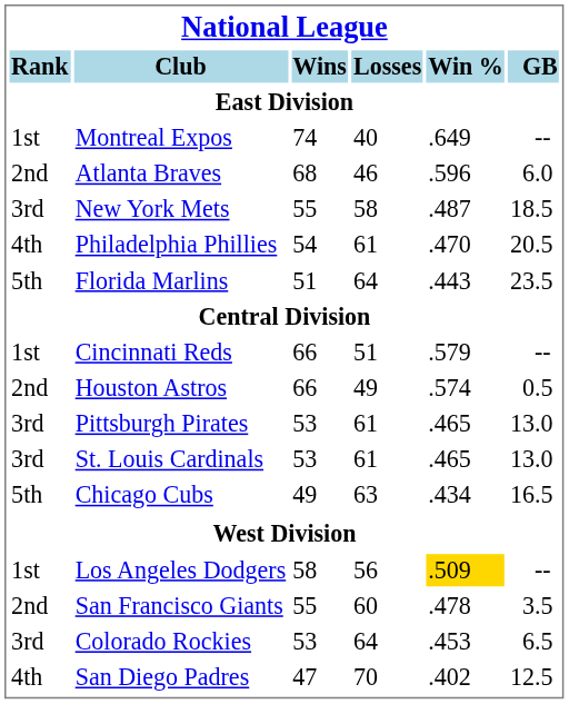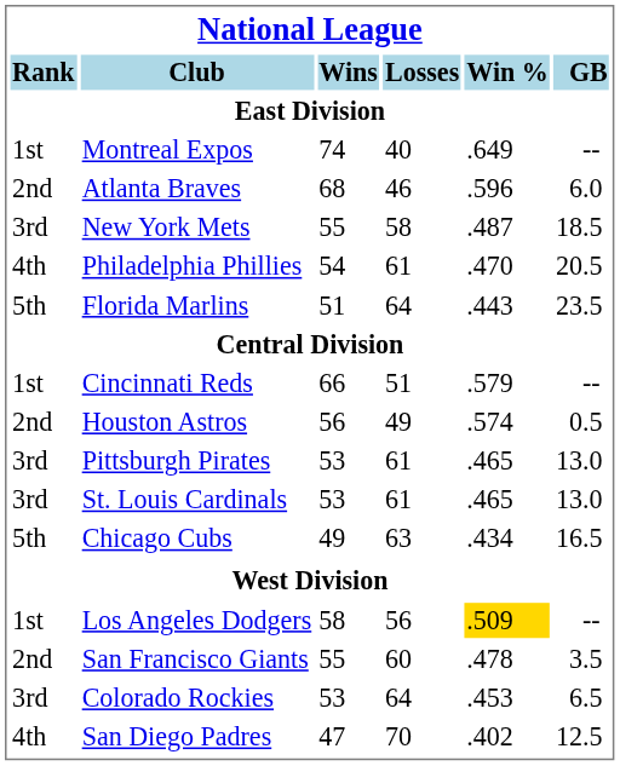 <table cellpadding="1" style="width:auto;font-size: 90%; border: 1px solid gray;">
 <tr align="center" style="font-size: larger;">
 <th colspan=6><a href='#'>National League</a></th>
 </tr>
 <tr style="background:lightblue;">
 <th>Rank</th>
 <th>Club</th>
 <th>Wins</th>
 <th>Losses</th>
 <th>Win %</th>
 <th>  GB</th>
 </tr>
 <tr align="center" style="vertical-align: middle;" style="background:lightblue;">
 <th colspan=6>East Division</th>
 </tr>
 <tr>
 <td>1st</td>
 <td><a href='#'>Montreal Expos</a></td>
 <td>74</td>
 <td>40</td>
 <td>.649</td>
 <td>    --</td>
 </tr>
 <tr>
 <td>2nd</td>
 <td><a href='#'>Atlanta Braves</a></td>
 <td>68</td>
 <td>46</td>
 <td>.596</td>
 <td>  6.0</td>
 </tr>
 <tr>
 <td>3rd</td>
 <td><a href='#'>New York Mets</a></td>
 <td>55</td>
 <td>58</td>
 <td>.487</td>
 <td>18.5</td>
 </tr>
 <tr>
 <td>4th</td>
 <td><a href='#'>Philadelphia Phillies</a></td>
 <td>54</td>
 <td>61</td>
 <td>.470</td>
 <td>20.5</td>
 </tr>
 <tr>
 <td>5th</td>
 <td><a href='#'>Florida Marlins</a></td>
 <td>51</td>
 <td>64</td>
 <td>.443</td>
 <td>23.5</td>
 </tr>
 <tr align="center" style="vertical-align: middle;" style="background:lightblue;">
 <th colspan=6>Central Division</th>
 </tr>
 <tr>
 <td>1st</td>
 <td><a href='#'>Cincinnati Reds</a></td>
 <td>66</td>
 <td>51</td>
 <td>.579</td>
 <td>    --</td>
 </tr>
 <tr>
 <td>2nd</td>
 <td><a href='#'>Houston Astros</a></td>
-<td>66</td>
+<td>56</td>
 <td>49</td>
 <td>.574</td>
 <td>  0.5</td>
 </tr>
 <tr>
 <td>3rd</td>
 <td><a href='#'>Pittsburgh Pirates</a></td>
 <td>53</td>
 <td>61</td>
 <td>.465</td>
 <td>13.0</td>
 </tr>
 <tr>
 <td>3rd</td>
 <td><a href='#'>St. Louis Cardinals</a></td>
 <td>53</td>
 <td>61</td>
 <td>.465</td>
 <td>13.0</td>
 </tr>
 <tr>
 <td>5th</td>
 <td><a href='#'>Chicago Cubs</a></td>
 <td>49</td>
 <td>63</td>
 <td>.434</td>
 <td>16.5</td>
 </tr>
 <tr>
 </tr>
 <tr align="center" style="vertical-align: middle;" style="background:lightblue;">
 <th colspan=6>West Division</th>
 </tr>
 <tr>
 <td>1st</td>
 <td><a href='#'>Los Angeles Dodgers</a></td>
 <td>58</td>
 <td>56</td>
 <td style="background: gold;">.509</td>
 <td>    --</td>
 </tr>
 <tr>
 <td>2nd</td>
 <td><a href='#'>San Francisco Giants</a></td>
 <td>55</td>
 <td>60</td>
 <td>.478</td>
 <td>  3.5</td>
 </tr>
 <tr>
 <td>3rd</td>
 <td><a href='#'>Colorado Rockies</a></td>
 <td>53</td>
 <td>64</td>
 <td>.453</td>
 <td>  6.5</td>
 </tr>
 <tr>
 <td>4th</td>
 <td><a href='#'>San Diego Padres</a></td>
 <td>47</td>
 <td>70</td>
 <td>.402</td>
 <td>12.5</td>
 </tr>
 </table>
